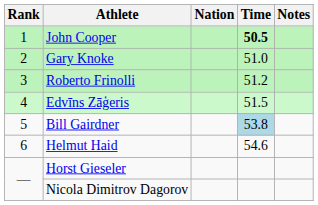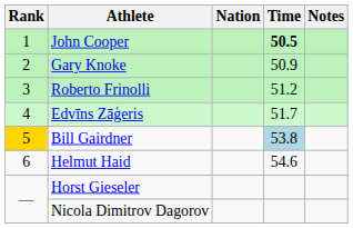 <table class="wikitable sortable" style="text-align:center">
 <tr>
 <th>Rank</th>
 <th>Athlete</th>
 <th>Nation</th>
 <th>Time</th>
 <th>Notes</th>
 </tr>
 <tr bgcolor=bbf3bb>
 <td>1</td>
 <td align=left><a href='#'>John Cooper</a></td>
 <td align=left></td>
 <td><strong>50.5</strong></td>
 <td></td>
 </tr>
 <tr bgcolor=bbf3bb>
 <td>2</td>
 <td align=left><a href='#'>Gary Knoke</a></td>
 <td align=left></td>
-<td>51.0</td>
+<td>50.9</td>
 <td></td>
 </tr>
 <tr bgcolor=bbf3bb>
 <td>3</td>
 <td align=left><a href='#'>Roberto Frinolli</a></td>
 <td align=left></td>
 <td>51.2</td>
 <td></td>
 </tr>
 <tr bgcolor=ccf9cc>
 <td>4</td>
 <td align=left><a href='#'>Edvīns Zāģeris</a></td>
 <td align=left></td>
-<td>51.5</td>
+<td>51.7</td>
 <td></td>
 </tr>
 <tr>
-<td>5</td>
+<td style="background: gold;">5</td>
 <td align=left><a href='#'>Bill Gairdner</a></td>
 <td align=left></td>
 <td style="background: lightblue;">53.8</td>
 <td></td>
 </tr>
 <tr>
 <td>6</td>
 <td align=left><a href='#'>Helmut Haid</a></td>
 <td align=left></td>
 <td>54.6</td>
 <td></td>
 </tr>
 <tr>
 <td rowspan=2 data-sort-value=7>—</td>
 <td align=left><a href='#'>Horst Gieseler</a></td>
 <td align=left></td>
 <td data-sort-value=90.0></td>
 <td></td>
 </tr>
 <tr>
 <td align=left>Nicola Dimitrov Dagorov</td>
 <td align=left></td>
 <td data-sort-value=95.0></td>
 <td></td>
 </tr>
 </table>
